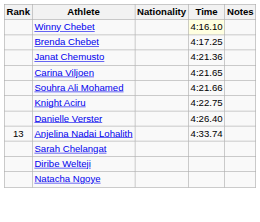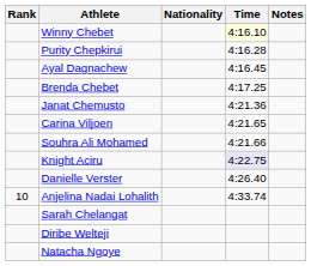 <table class="wikitable sortable" style="text-align:center">
 <tr>
 <th>Rank</th>
 <th>Athlete</th>
 <th>Nationality</th>
 <th>Time</th>
 <th>Notes</th>
 </tr>
 <tr>
 <td></td>
 <td align="left"><a href='#'>Winny Chebet</a></td>
 <td align=left></td>
 <td style="background: lightyellow;">4:16.10</td>
+<td></td>
+</tr>
+<tr>
+<td></td>
+<td align="left"><a href='#'>Purity Chepkirui</a></td>
+<td align=left></td>
+<td>4:16.28</td>
+<td></td>
+</tr>
+<tr>
+<td></td>
+<td align="left"><a href='#'>Ayal Dagnachew</a></td>
+<td align=left></td>
+<td>4:16.45</td>
 <td></td>
 </tr>
 <tr>
 <td></td>
 <td align="left"><a href='#'>Brenda Chebet</a></td>
 <td align=left></td>
 <td>4:17.25</td>
 <td></td>
 </tr>
 <tr>
 <td></td>
 <td align="left"><a href='#'>Janat Chemusto</a></td>
 <td align=left></td>
 <td>4:21.36</td>
 <td></td>
 </tr>
 <tr>
 <td></td>
 <td align="left"><a href='#'>Carina Viljoen</a></td>
 <td align=left></td>
 <td>4:21.65</td>
 <td></td>
 </tr>
 <tr>
 <td></td>
 <td align="left"><a href='#'>Souhra Ali Mohamed</a></td>
 <td align=left></td>
 <td>4:21.66</td>
 <td></td>
 </tr>
 <tr>
 <td></td>
 <td align="left"><a href='#'>Knight Aciru</a></td>
 <td align=left></td>
-<td>4:22.75</td>
+<td style="background: lavender;">4:22.75</td>
 <td></td>
 </tr>
 <tr>
 <td></td>
 <td align="left"><a href='#'>Danielle Verster</a></td>
 <td align=left></td>
 <td>4:26.40</td>
 <td></td>
 </tr>
 <tr>
-<td>13</td>
+<td>10</td>
 <td align="left"><a href='#'>Anjelina Nadai Lohalith</a></td>
 <td align=left></td>
 <td>4:33.74</td>
 <td></td>
 </tr>
 <tr>
 <td></td>
 <td align="left"><a href='#'>Sarah Chelangat</a></td>
 <td align=left></td>
 <td></td>
 <td></td>
 </tr>
 <tr>
 <td></td>
 <td align="left"><a href='#'>Diribe Welteji</a></td>
 <td align=left></td>
 <td></td>
 <td></td>
 </tr>
 <tr>
 <td></td>
 <td align="left"><a href='#'>Natacha Ngoye</a></td>
 <td align=left></td>
 <td></td>
 <td></td>
 </tr>
 </table>
